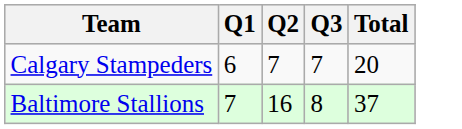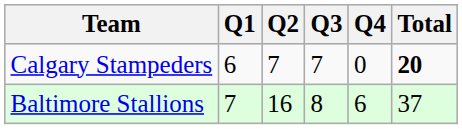 <table class="wikitable">
 <tr>
 <th>Team</th>
 <th>Q1</th>
 <th>Q2</th>
 <th>Q3</th>
+<th>Q4</th>
 <th>Total</th>
 </tr>
 <tr>
 <td><a href='#'>Calgary Stampeders</a></td>
 <td>6</td>
 <td>7</td>
 <td>7</td>
-<td>20</td>
+<td>0</td>
+<td><strong>20</strong></td>
 </tr>
 <tr style="background-color:#ddffdd">
 <td><a href='#'>Baltimore Stallions</a></td>
 <td>7</td>
 <td>16</td>
 <td>8</td>
+<td>6</td>
 <td>37</td>
 </tr>
 </table>
